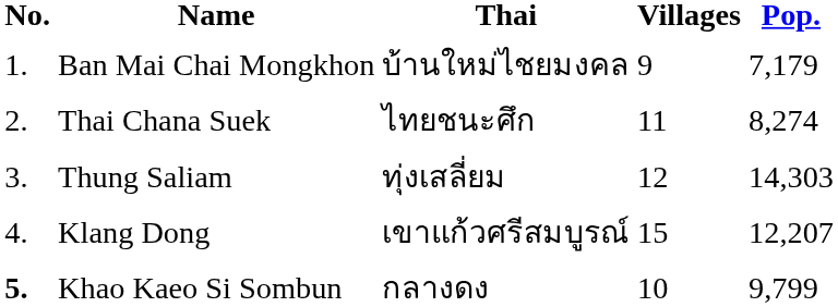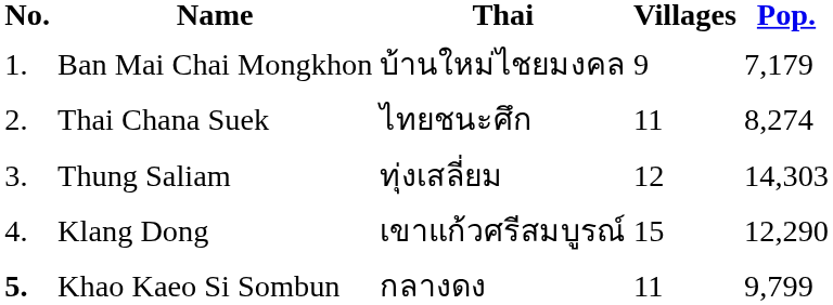 <table>
 <tr>
 <th>No.</th>
 <th>Name</th>
 <th>Thai</th>
 <th>Villages</th>
 <th><a href='#'>Pop.</a></th>
 </tr>
 <tr>
 <td>1.</td>
 <td>Ban Mai Chai Mongkhon</td>
 <td>บ้านใหม่ไชยมงคล</td>
 <td>9</td>
 <td>7,179</td>
 </tr>
 <tr>
 <td>2.</td>
 <td>Thai Chana Suek</td>
 <td>ไทยชนะศึก</td>
 <td>11</td>
 <td>8,274</td>
 </tr>
 <tr>
 <td>3.</td>
 <td>Thung Saliam</td>
 <td>ทุ่งเสลี่ยม</td>
 <td>12</td>
 <td>14,303</td>
 </tr>
 <tr>
 <td>4.</td>
 <td>Klang Dong</td>
 <td>เขาแก้วศรีสมบูรณ์</td>
 <td>15</td>
-<td>12,207</td>
+<td>12,290</td>
 </tr>
 <tr>
 <td><strong>5.</strong></td>
 <td>Khao Kaeo Si Sombun</td>
 <td>กลางดง</td>
-<td>10</td>
+<td>11</td>
 <td>9,799</td>
 </tr>
 </table>
